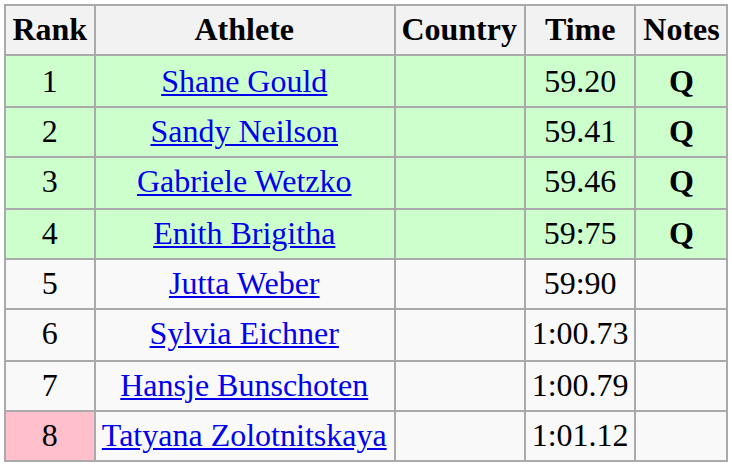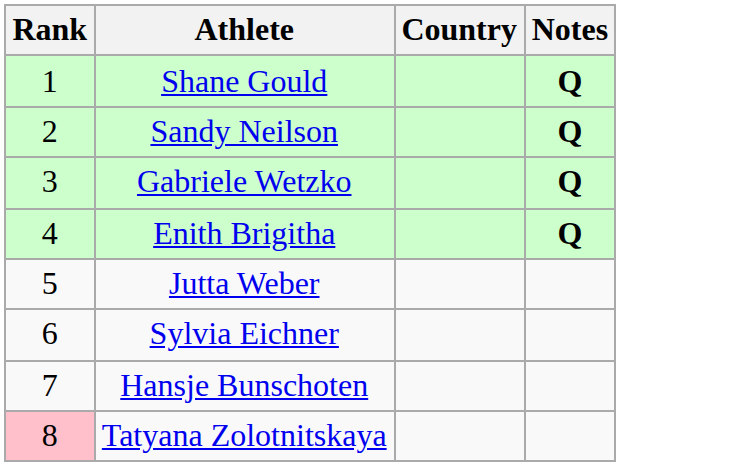 <table class="wikitable sortable" style="text-align:center">
 <tr>
 <th>Rank</th>
 <th>Athlete</th>
 <th>Country</th>
-<th>Time</th>
 <th>Notes</th>
 </tr>
 <tr bgcolor=ccffcc>
 <td>1</td>
 <td><a href='#'>Shane Gould</a></td>
 <td align=left></td>
-<td>59.20</td>
 <td><strong>Q</strong></td>
 </tr>
 <tr bgcolor=ccffcc>
 <td>2</td>
 <td><a href='#'>Sandy Neilson</a></td>
 <td align=left></td>
-<td>59.41</td>
 <td><strong> Q </strong></td>
 </tr>
 <tr bgcolor=ccffcc>
 <td>3</td>
 <td><a href='#'>Gabriele Wetzko</a></td>
 <td align=left></td>
-<td>59.46</td>
 <td><strong>Q</strong></td>
 </tr>
 <tr bgcolor=ccffcc>
 <td>4</td>
 <td><a href='#'>Enith Brigitha</a></td>
 <td align=left></td>
-<td>59:75</td>
 <td><strong>Q</strong></td>
 </tr>
 <tr>
 <td>5</td>
 <td><a href='#'>Jutta Weber</a></td>
 <td align=left></td>
-<td>59:90</td>
 <td><strong> </strong></td>
 </tr>
 <tr>
 <td>6</td>
 <td><a href='#'>Sylvia Eichner</a></td>
 <td align=left></td>
-<td>1:00.73</td>
 <td><strong> </strong></td>
 </tr>
 <tr>
 <td>7</td>
 <td><a href='#'>Hansje Bunschoten</a></td>
 <td align=left></td>
-<td>1:00.79</td>
 <td><strong> </strong></td>
 </tr>
 <tr>
 <td style="background: pink;">8</td>
 <td><a href='#'>Tatyana Zolotnitskaya</a></td>
 <td align=left></td>
-<td>1:01.12</td>
 <td><strong> </strong></td>
 </tr>
 </table>
